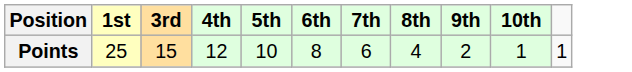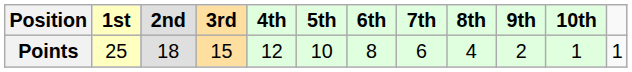 <table class="wikitable" style="font-size:85%; text-align:center">
 <tr>
 <th>Position</th>
 <td style="background:#ffffbf;"> <strong>1st</strong> </td>
+<td style="background:#dfdfdf;"> <strong>2nd</strong> </td>
 <td style="background:#ffdf9f;"> <strong>3rd</strong> </td>
 <td style="background:#dfffdf;"> <strong>4th</strong> </td>
 <td style="background:#dfffdf;"> <strong>5th</strong> </td>
 <td style="background:#dfffdf;"> <strong>6th</strong> </td>
 <td style="background:#dfffdf;"> <strong>7th</strong> </td>
 <td style="background:#dfffdf;"> <strong>8th</strong> </td>
 <td style="background:#dfffdf;"> <strong>9th</strong> </td>
 <td style="background:#dfffdf;"> <strong>10th</strong> </td>
 <td>  </td>
 </tr>
 <tr>
 <th>Points</th>
 <td style="background:#ffffbf;">25</td>
+<td style="background:#dfdfdf;">18</td>
 <td style="background:#ffdf9f;">15</td>
 <td style="background:#dfffdf;">12</td>
 <td style="background:#dfffdf;">10</td>
 <td style="background:#dfffdf;">8</td>
 <td style="background:#dfffdf;">6</td>
 <td style="background:#dfffdf;">4</td>
 <td style="background:#dfffdf;">2</td>
 <td style="background:#dfffdf;">1</td>
 <td>1</td>
 </tr>
 </table>
